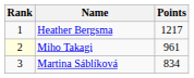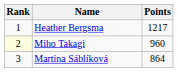 <table class="wikitable" border="1">
 <tr>
 <th width=30>Rank</th>
 <th width=170>Name</th>
 <th width=25>Points</th>
 </tr>
 <tr align="center">
 <td>1</td>
 <td align="left"> <a href='#'>Heather Bergsma</a></td>
 <td>1217</td>
 </tr>
 <tr align="center">
 <td style="background: lightyellow;">2</td>
 <td align="left"> <a href='#'>Miho Takagi</a></td>
-<td>961</td>
+<td>960</td>
 </tr>
 <tr align="center">
 <td>3</td>
 <td align="left"> <a href='#'>Martina Sáblíková</a></td>
-<td>834</td>
+<td>864</td>
 </tr>
 </table>
